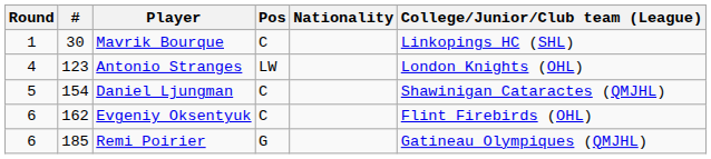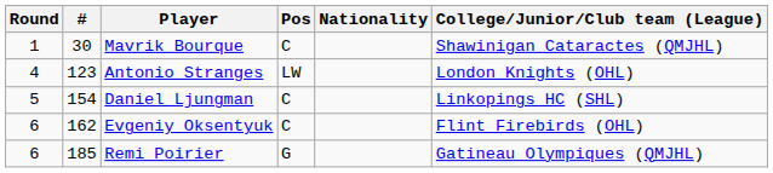 <table class="wikitable">
 <tr>
 <th>Round</th>
 <th>#</th>
 <th>Player</th>
 <th>Pos</th>
 <th>Nationality</th>
 <th>College/Junior/Club team (League)</th>
 </tr>
 <tr>
 <td style="text-align:center;">1</td>
 <td style="text-align:center;">30</td>
 <td><a href='#'>Mavrik Bourque</a></td>
 <td>C</td>
 <td></td>
-<td><a href='#'>Linkopings HC</a> (<a href='#'>SHL</a>)</td>
+<td><a href='#'>Shawinigan Cataractes</a> (<a href='#'>QMJHL</a>)</td>
 </tr>
 <tr>
 <td style="text-align:center;">4</td>
 <td style="text-align:center;">123</td>
 <td><a href='#'>Antonio Stranges</a></td>
 <td>LW</td>
 <td></td>
 <td><a href='#'>London Knights</a> (<a href='#'>OHL</a>)</td>
 </tr>
 <tr>
 <td style="text-align:center;">5</td>
 <td style="text-align:center;">154</td>
 <td><a href='#'>Daniel Ljungman</a></td>
 <td>C</td>
 <td></td>
-<td><a href='#'>Shawinigan Cataractes</a> (<a href='#'>QMJHL</a>)</td>
+<td><a href='#'>Linkopings HC</a> (<a href='#'>SHL</a>)</td>
 </tr>
 <tr>
 <td style="text-align:center;">6</td>
 <td style="text-align:center;">162</td>
 <td><a href='#'>Evgeniy Oksentyuk</a></td>
 <td>C</td>
 <td></td>
 <td><a href='#'>Flint Firebirds</a> (<a href='#'>OHL</a>)</td>
 </tr>
 <tr>
 <td style="text-align:center;">6</td>
 <td style="text-align:center;">185</td>
 <td><a href='#'>Remi Poirier</a></td>
 <td>G</td>
 <td></td>
 <td><a href='#'>Gatineau Olympiques</a> (<a href='#'>QMJHL</a>)</td>
 </tr>
 </table>
